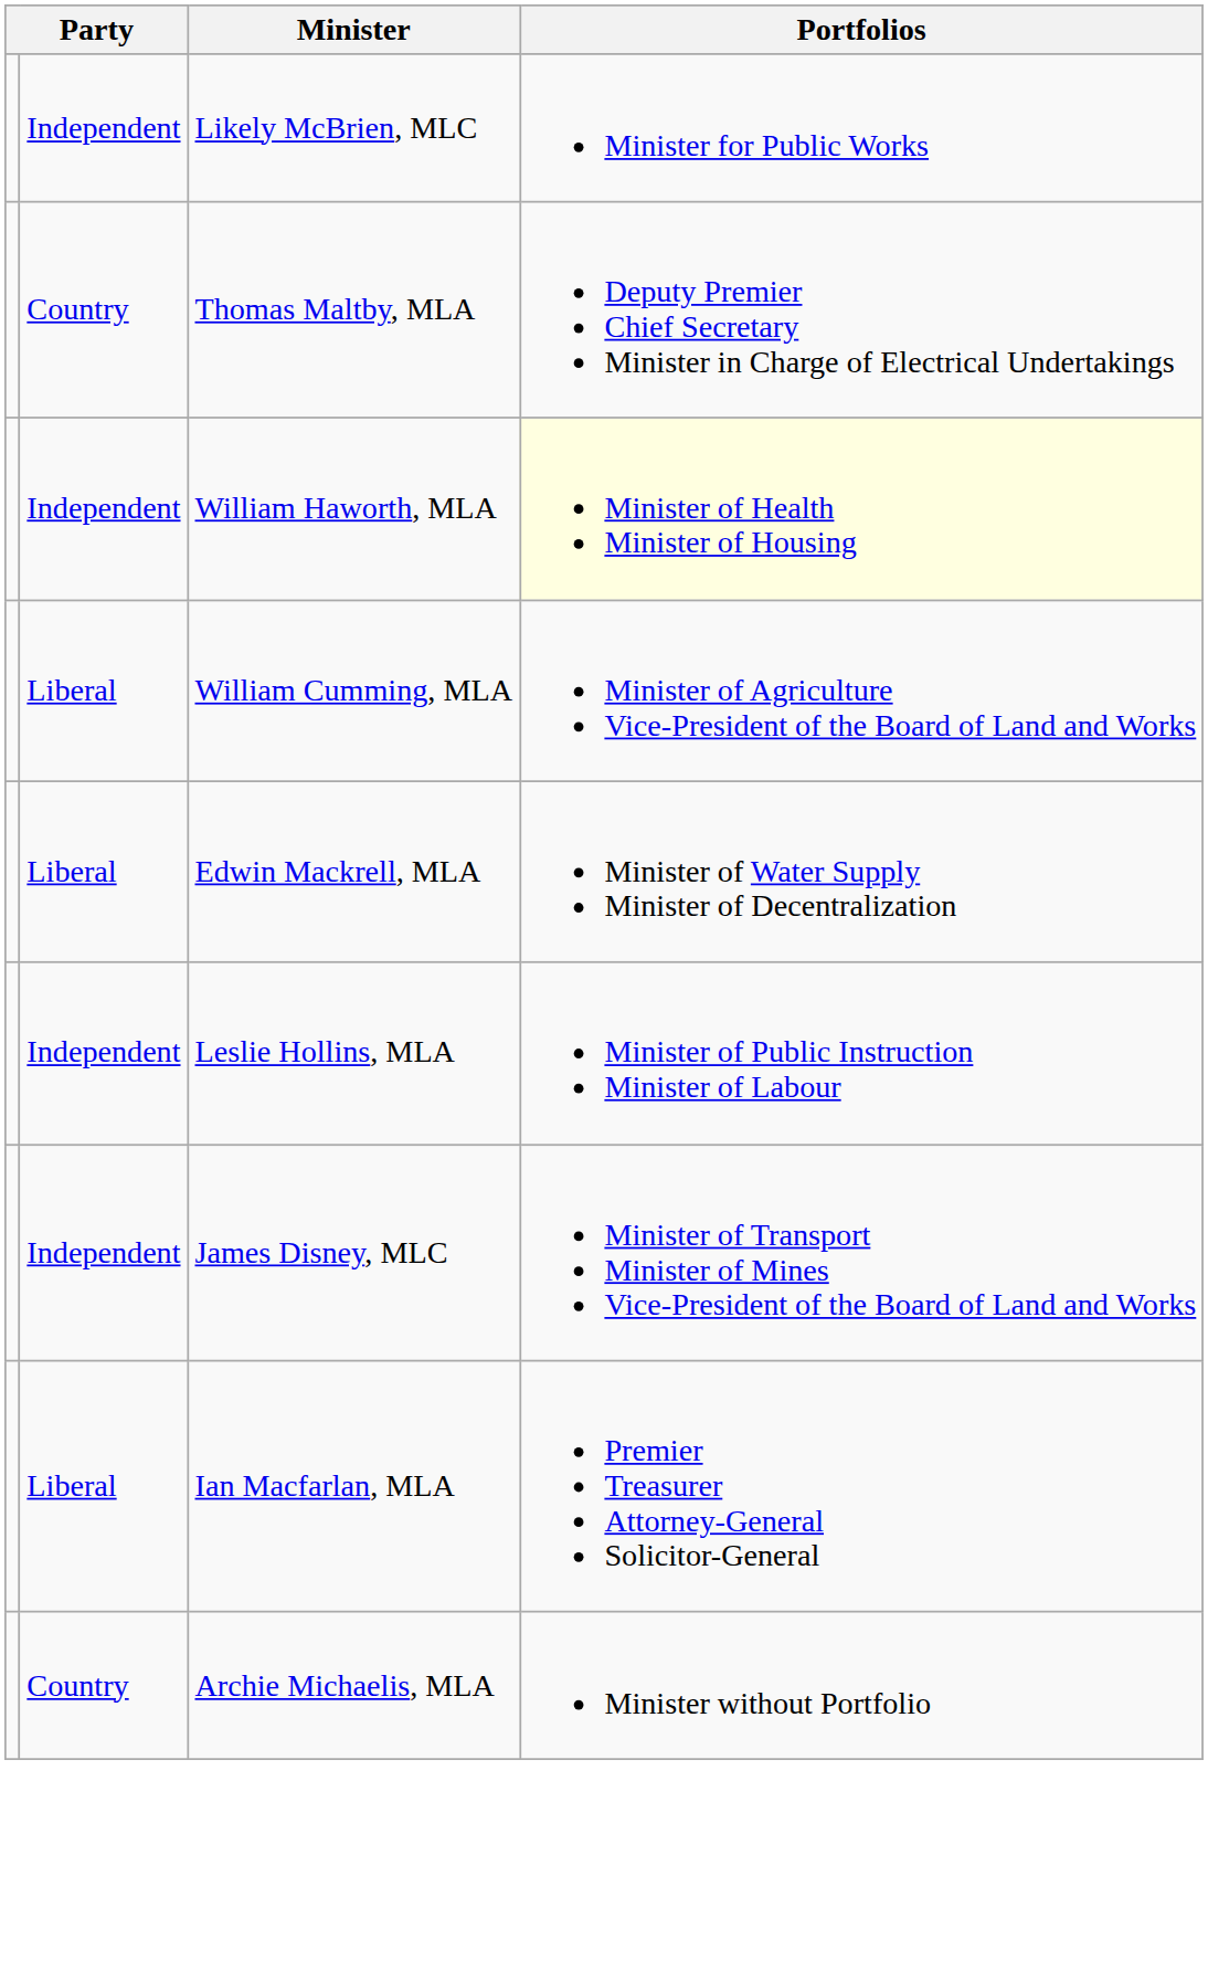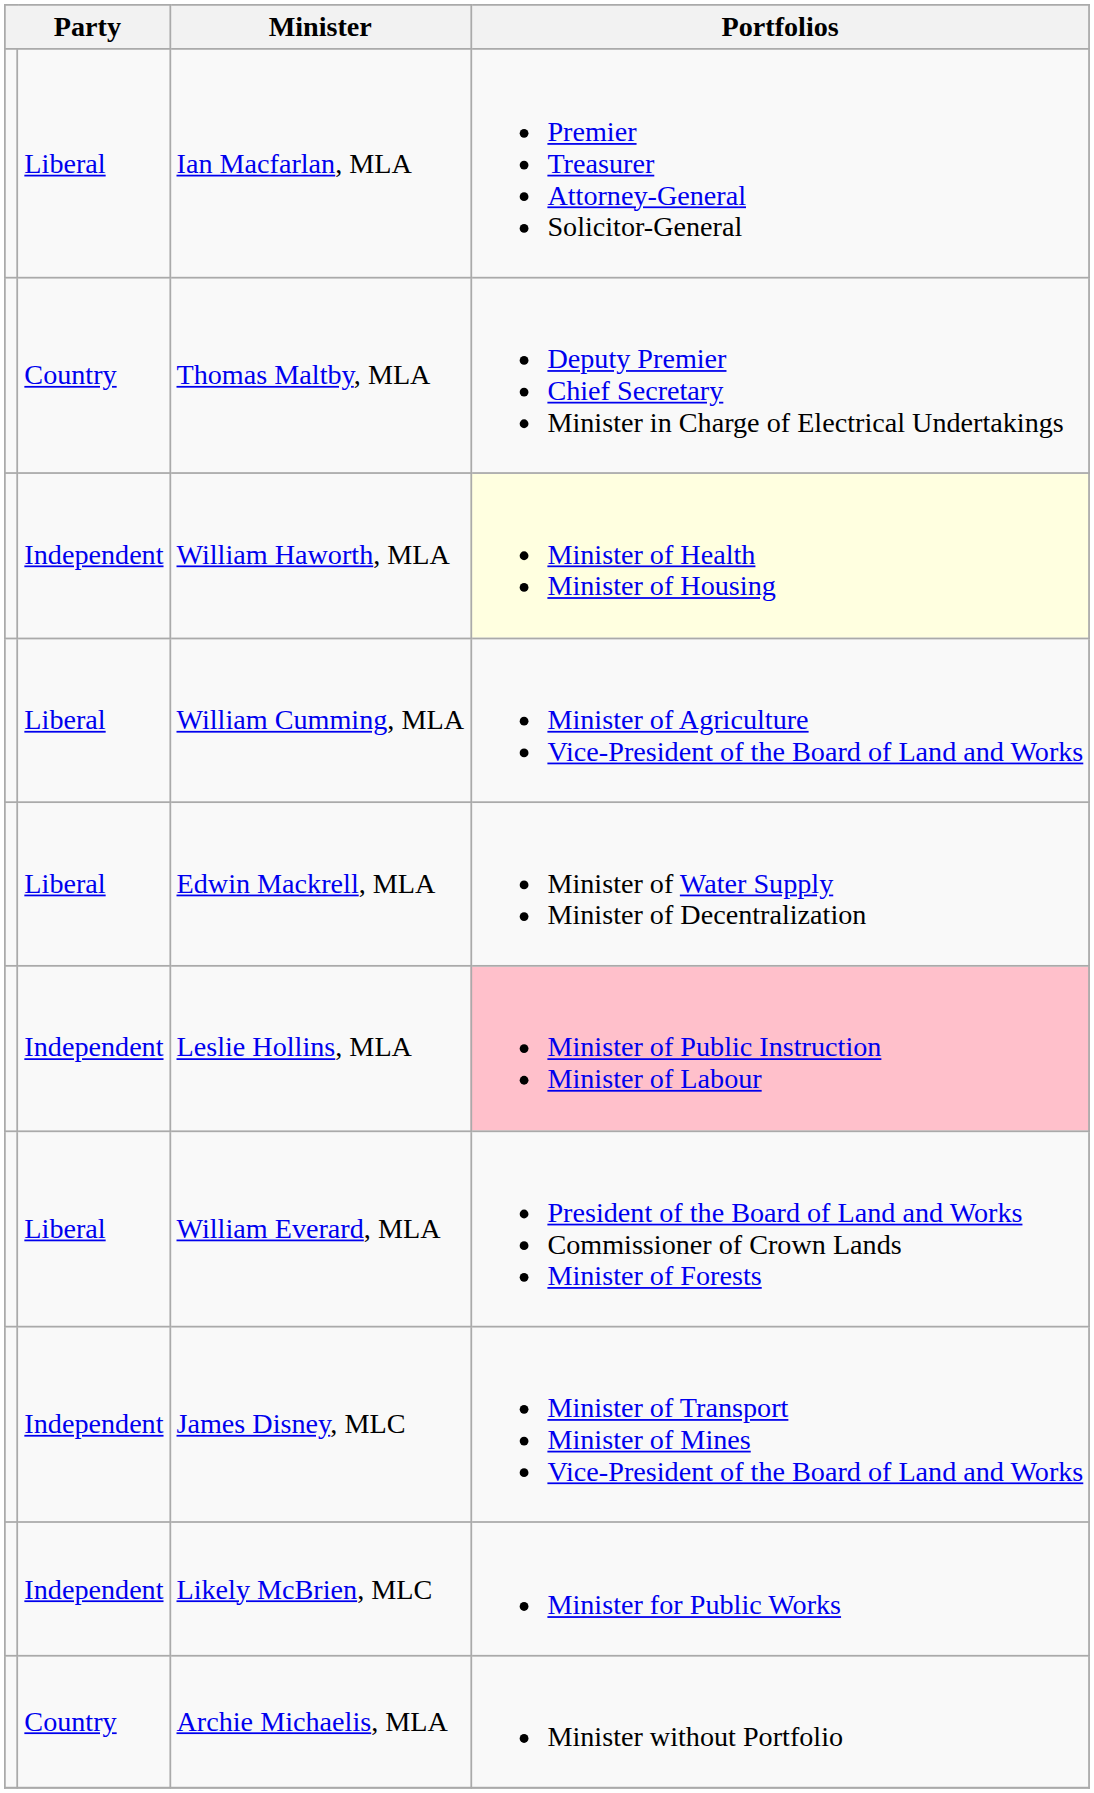 <table class="wikitable">
 <tr>
 <th colspan=2>Party</th>
 <th>Minister</th>
 <th>Portfolios</th>
 </tr>
 <tr>
 <td></td>
-<td><a href='#'>Independent</a></td>
-<td><a href='#'>Likely McBrien</a>, MLC</td>
-<td><br><ul><li><a href='#'>Minister for Public Works</a></li></ul></td>
+<td><a href='#'>Liberal</a></td>
+<td><a href='#'>Ian Macfarlan</a>, MLA</td>
+<td><br><ul><li><a href='#'>Premier</a></li><li><a href='#'>Treasurer</a></li><li><a href='#'>Attorney-General</a></li><li>Solicitor-General</li></ul></td>
 </tr>
 <tr>
 <td></td>
 <td><a href='#'>Country</a></td>
 <td><a href='#'>Thomas Maltby</a>, MLA</td>
 <td><br><ul><li><a href='#'>Deputy Premier</a></li><li><a href='#'>Chief Secretary</a></li><li>Minister in Charge of Electrical Undertakings</li></ul></td>
 </tr>
 <tr>
 <td></td>
 <td><a href='#'>Independent</a></td>
 <td><a href='#'>William Haworth</a>, MLA</td>
 <td style="background: lightyellow;"><br><ul><li><a href='#'>Minister of Health</a></li><li><a href='#'>Minister of Housing</a></li></ul></td>
 </tr>
 <tr>
 <td></td>
 <td><a href='#'>Liberal</a></td>
 <td><a href='#'>William Cumming</a>, MLA</td>
 <td><br><ul><li><a href='#'>Minister of Agriculture</a></li><li><a href='#'>Vice-President of the Board of Land and Works</a></li></ul></td>
 </tr>
 <tr>
 <td></td>
 <td><a href='#'>Liberal</a></td>
 <td><a href='#'>Edwin Mackrell</a>, MLA</td>
 <td><br><ul><li>Minister of <a href='#'>Water Supply</a></li><li>Minister of Decentralization</li></ul></td>
 </tr>
 <tr>
 <td></td>
 <td><a href='#'>Independent</a></td>
 <td><a href='#'>Leslie Hollins</a>, MLA</td>
-<td><br><ul><li><a href='#'>Minister of Public Instruction</a></li><li><a href='#'>Minister of Labour</a></li></ul></td>
+<td style="background: pink;"><br><ul><li><a href='#'>Minister of Public Instruction</a></li><li><a href='#'>Minister of Labour</a></li></ul></td>
+</tr>
+<tr>
+<td></td>
+<td><a href='#'>Liberal</a></td>
+<td><a href='#'>William Everard</a>, MLA</td>
+<td><br><ul><li><a href='#'>President of the Board of Land and Works</a></li><li>Commissioner of Crown Lands</li><li><a href='#'>Minister of Forests</a></li></ul></td>
 </tr>
 <tr>
 <td></td>
 <td><a href='#'>Independent</a></td>
 <td><a href='#'>James Disney</a>, MLC</td>
 <td><br><ul><li><a href='#'>Minister of Transport</a></li><li><a href='#'>Minister of Mines</a></li><li><a href='#'>Vice-President of the Board of Land and Works</a></li></ul></td>
 </tr>
 <tr>
 <td></td>
-<td><a href='#'>Liberal</a></td>
-<td><a href='#'>Ian Macfarlan</a>, MLA</td>
-<td><br><ul><li><a href='#'>Premier</a></li><li><a href='#'>Treasurer</a></li><li><a href='#'>Attorney-General</a></li><li>Solicitor-General</li></ul></td>
+<td><a href='#'>Independent</a></td>
+<td><a href='#'>Likely McBrien</a>, MLC</td>
+<td><br><ul><li><a href='#'>Minister for Public Works</a></li></ul></td>
 </tr>
 <tr>
 <td></td>
 <td><a href='#'>Country</a></td>
 <td><a href='#'>Archie Michaelis</a>, MLA</td>
 <td><br><ul><li>Minister without Portfolio</li></ul></td>
 </tr>
 <tr>
 </tr>
 </table>
